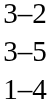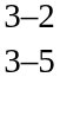 <table cellspacing=1 width=70%>
 <tr>
 <th width=25%></th>
 <th width=30%></th>
 <th width=15%></th>
 <th width=30%></th>
 </tr>
 <tr>
 <td></td>
 <td align=right></td>
 <td align=center>3–2</td>
 <td></td>
 </tr>
 <tr>
 <td></td>
 <td align=right></td>
 <td align=center>3–5</td>
 <td></td>
 </tr>
-<tr>
-<td></td>
-<td align=right></td>
-<td align=center>1–4</td>
-<td></td>
-</tr>
 </table>
